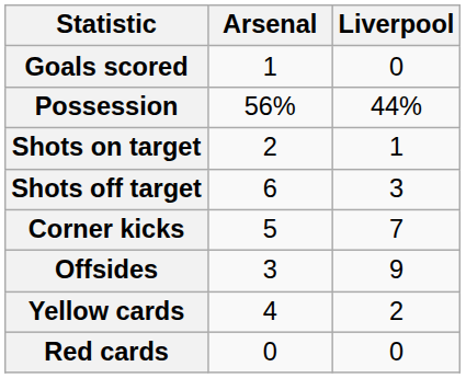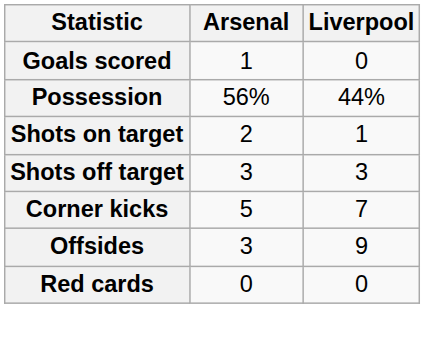 <table class="wikitable plainrowheaders" style="text-align:center">
 <tr>
 <th scope="col">Statistic</th>
 <th scope="col" style="width:70px">Arsenal</th>
 <th scope="col" style="width:70px;">Liverpool</th>
 </tr>
 <tr>
 <th scope=row>Goals scored</th>
 <td>1</td>
 <td>0</td>
 </tr>
 <tr>
 <th scope=row>Possession</th>
 <td>56%</td>
 <td>44%</td>
 </tr>
 <tr>
 <th scope=row>Shots on target</th>
 <td>2</td>
 <td>1</td>
 </tr>
 <tr>
 <th scope=row>Shots off target</th>
-<td>6</td>
+<td>3</td>
 <td>3</td>
 </tr>
 <tr>
 <th scope=row>Corner kicks</th>
 <td>5</td>
 <td>7</td>
 </tr>
 <tr>
 <th scope=row>Offsides</th>
 <td>3</td>
 <td>9</td>
 </tr>
 <tr>
-<th scope=row>Yellow cards</th>
-<td>4</td>
-<td>2</td>
-</tr>
-<tr>
 <th scope=row>Red cards</th>
 <td>0</td>
 <td>0</td>
 </tr>
 </table>
